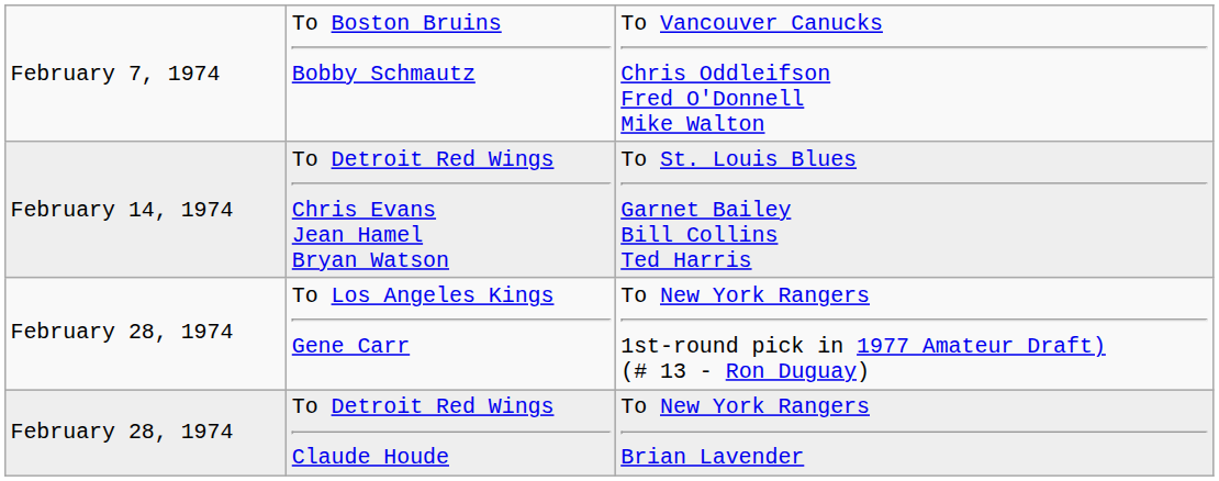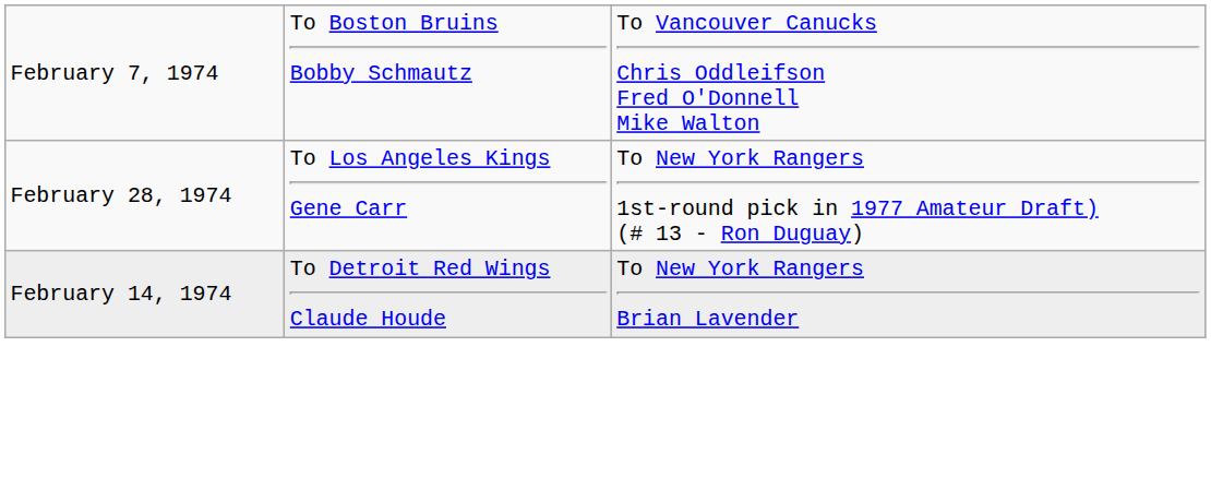 <table cellspacing=0 class="wikitable" style="border:1px solid #999999; width:720px;">
 <tr>
 <td>February 7, 1974</td>
 <td valign="top">To <a href='#'>Boston Bruins</a><hr><a href='#'>Bobby Schmautz</a></td>
 <td valign="top">To <a href='#'>Vancouver Canucks</a><hr><a href='#'>Chris Oddleifson</a><br><a href='#'>Fred O'Donnell</a><br><a href='#'>Mike Walton</a></td>
-</tr>
-<tr bgcolor="#eeeeee">
-<td>February 14, 1974</td>
-<td valign="top">To <a href='#'>Detroit Red Wings</a><hr><a href='#'>Chris Evans</a><br><a href='#'>Jean Hamel</a><br><a href='#'>Bryan Watson</a></td>
-<td valign="top">To <a href='#'>St. Louis Blues</a><hr><a href='#'>Garnet Bailey</a><br><a href='#'>Bill Collins</a><br><a href='#'>Ted Harris</a></td>
 </tr>
 <tr>
 <td>February 28, 1974</td>
 <td valign="top">To <a href='#'>Los Angeles Kings</a><hr><a href='#'>Gene Carr</a></td>
 <td valign="top">To <a href='#'>New York Rangers</a><hr>1st-round pick in <a href='#'>1977 Amateur Draft)</a><br>(# 13 - <a href='#'>Ron Duguay</a>)</td>
 </tr>
 <tr bgcolor="#eeeeee">
-<td>February 28, 1974</td>
+<td>February 14, 1974</td>
 <td valign="top">To <a href='#'>Detroit Red Wings</a><hr><a href='#'>Claude Houde</a></td>
 <td valign="top">To <a href='#'>New York Rangers</a><hr><a href='#'>Brian Lavender</a></td>
 </tr>
 </table>
